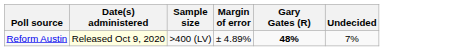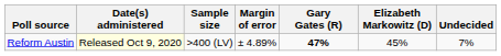 <table class="wikitable" style="font-size:90%;text-align:center;">
 <tr valign=bottom>
 <th>Poll source</th>
 <th>Date(s)<br>administered</th>
 <th>Sample<br>size</th>
 <th>Margin<br>of error</th>
 <th style="width:100px;">Gary<br>Gates (R)</th>
+<th style="width:100px;">Elizabeth<br>Markowitz (D)</th>
 <th>Undecided</th>
 </tr>
 <tr>
 <td style="text-align:left;"><a href='#'>Reform Austin</a></td>
 <td style="background: lightyellow;">Released Oct 9, 2020</td>
 <td>>400 (LV)</td>
 <td>± 4.89%</td>
-<td><strong>48%</strong></td>
+<td><strong>47%</strong></td>
+<td>45%</td>
 <td>7%</td>
 </tr>
 </table>
